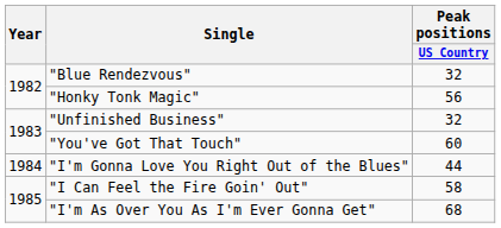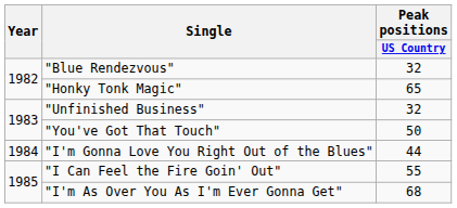 <table class="wikitable" style="text-align:center;">
 <tr>
 <th rowspan="2">Year</th>
 <th rowspan="2">Single</th>
 <th colspan="1">Peak positions</th>
 </tr>
 <tr style="font-size:smaller;">
 <th width="65"><a href='#'>US Country</a><br></th>
 </tr>
 <tr>
 <td rowspan=2>1982</td>
 <td align="left">"Blue Rendezvous"</td>
 <td>32</td>
 </tr>
 <tr>
 <td align="left">"Honky Tonk Magic"</td>
-<td>56</td>
+<td>65</td>
 </tr>
 <tr>
 <td rowspan="2">1983</td>
 <td align="left">"Unfinished Business"</td>
 <td>32</td>
 </tr>
 <tr>
 <td align="left">"You've Got That Touch"</td>
-<td>60</td>
+<td>50</td>
 </tr>
 <tr>
 <td>1984</td>
 <td align="left">"I'm Gonna Love You Right Out of the Blues"</td>
 <td>44</td>
 </tr>
 <tr>
 <td rowspan="2">1985</td>
 <td align="left">"I Can Feel the Fire Goin' Out"</td>
-<td>58</td>
+<td>55</td>
 </tr>
 <tr>
 <td align="left">"I'm As Over You As I'm Ever Gonna Get"</td>
 <td>68</td>
 </tr>
 </table>
